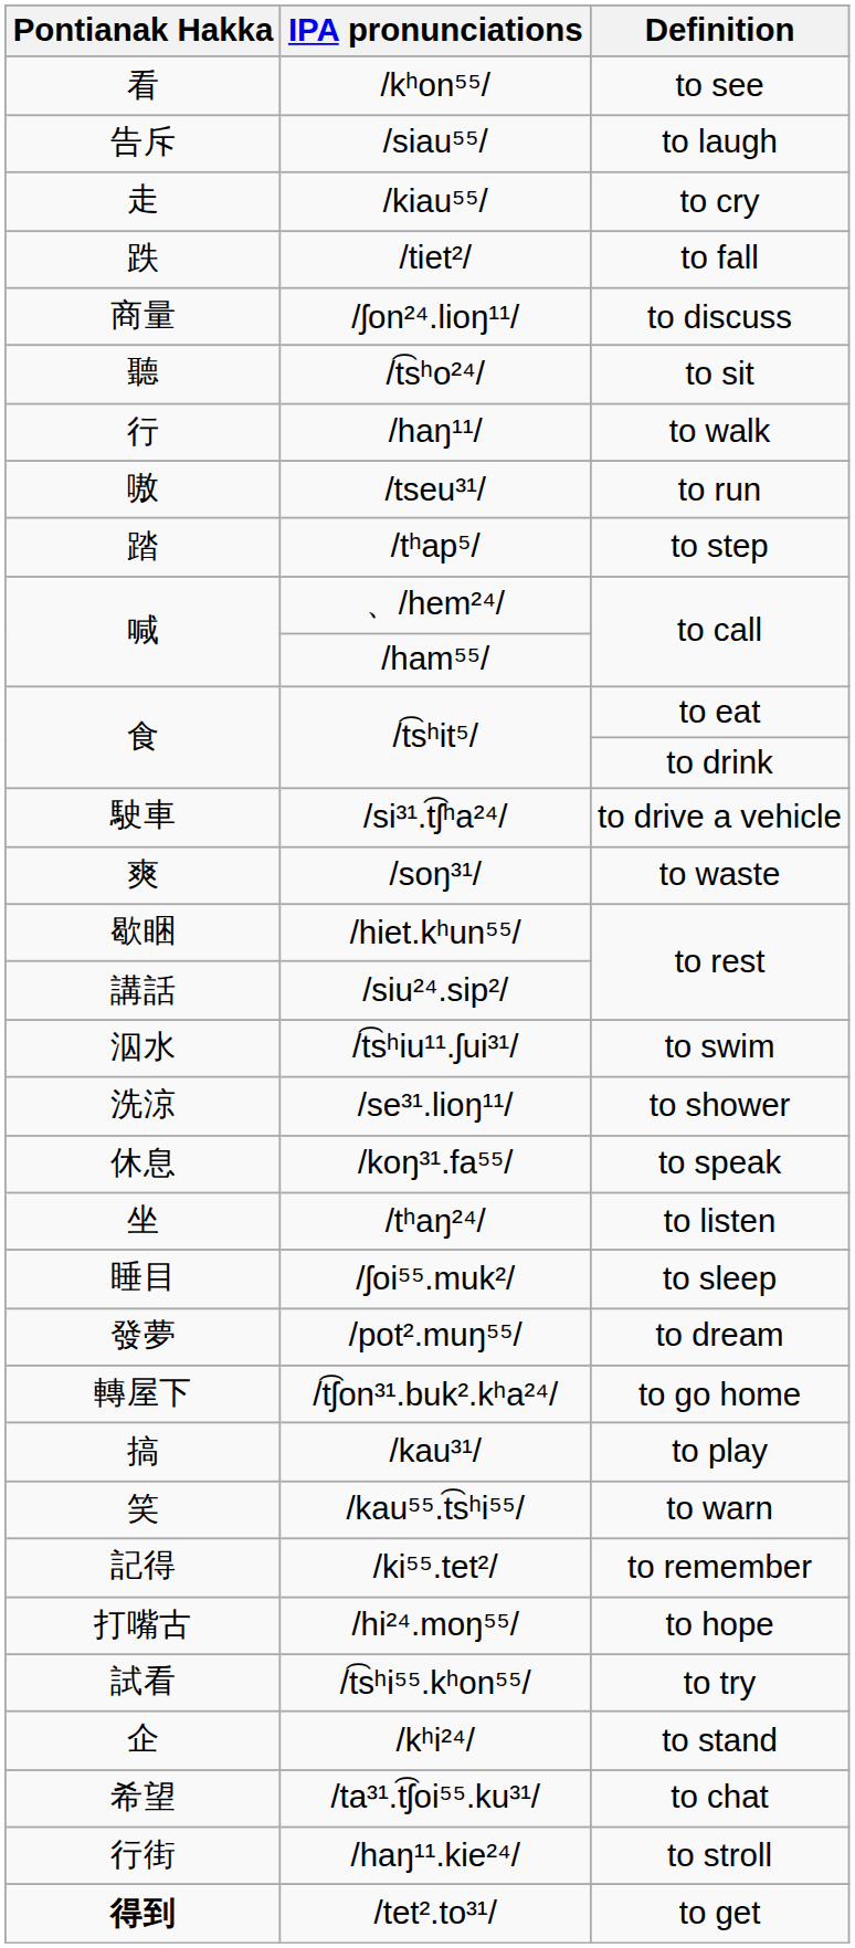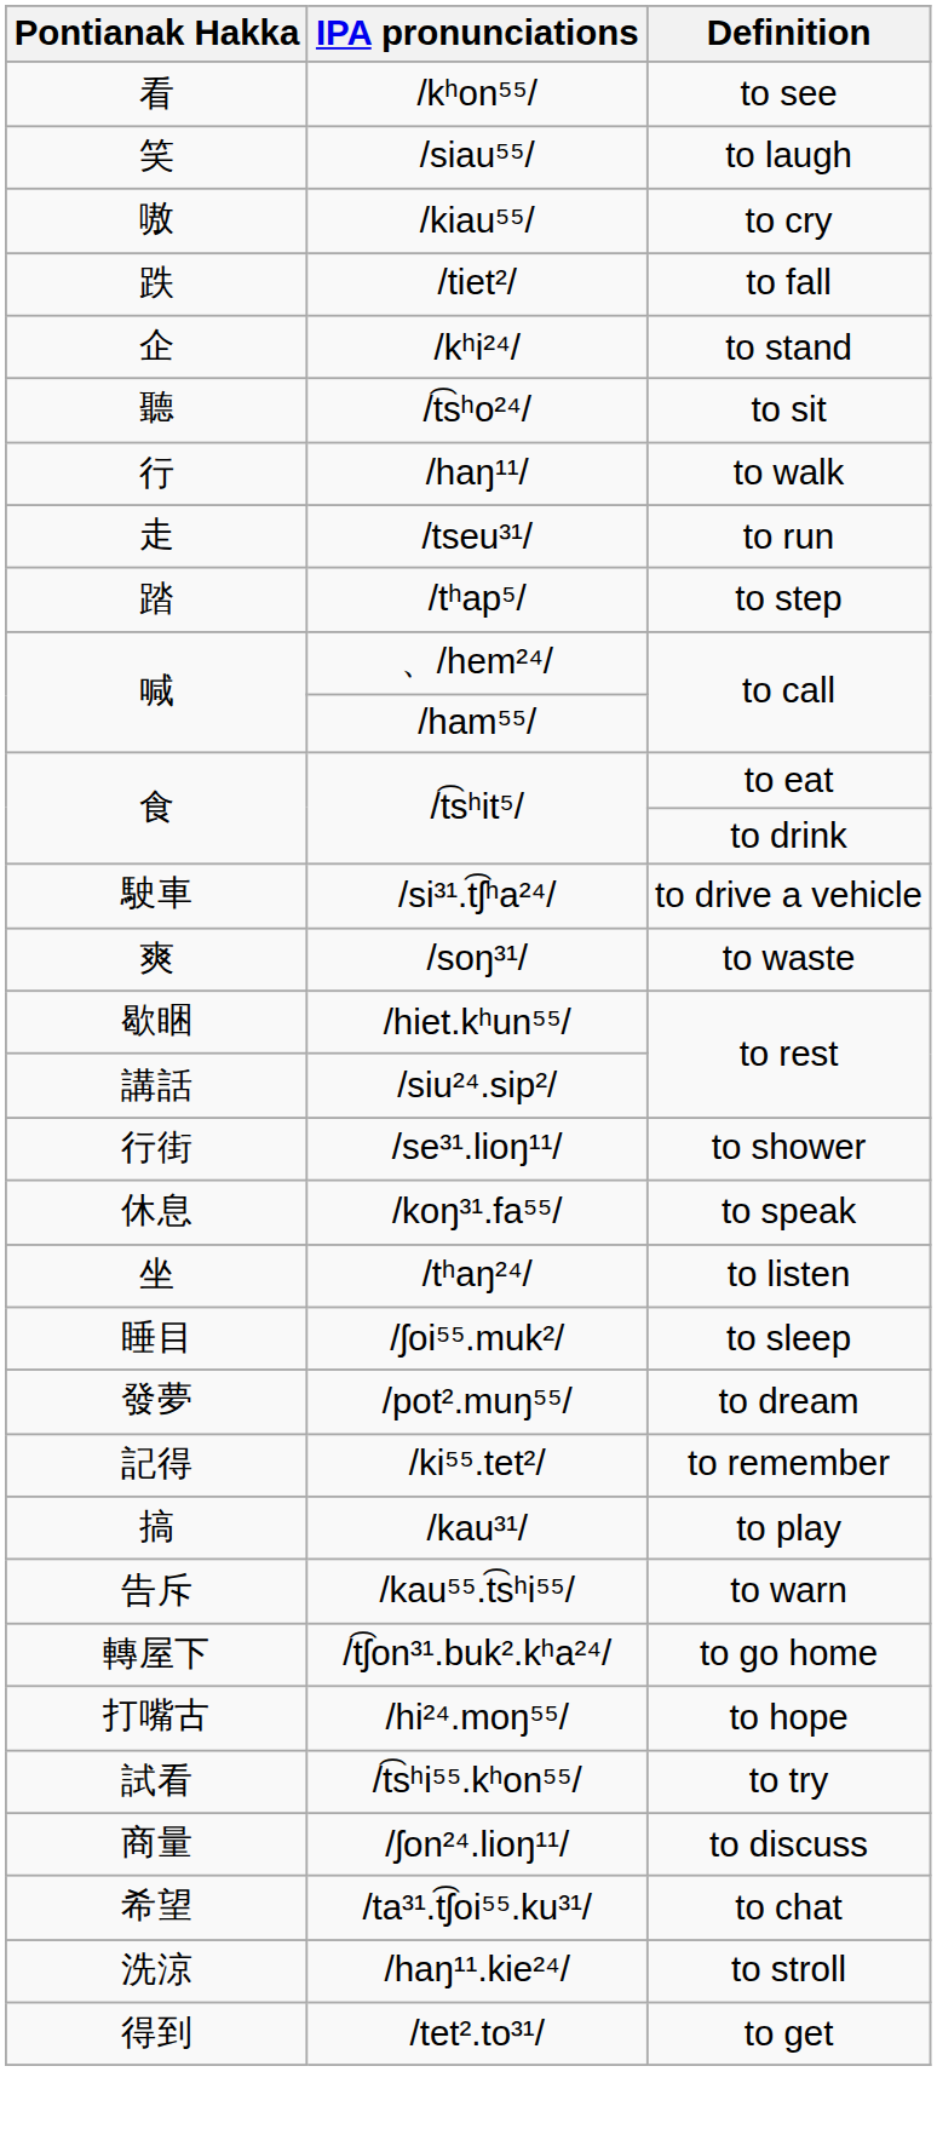 <table class="wikitable">
 <tr>
 <th>Pontianak Hakka</th>
 <th><a href='#'>IPA</a> pronunciations</th>
 <th>Definition</th>
 </tr>
 <tr align="center">
 <td>看</td>
 <td>/kʰon⁵⁵/</td>
 <td>to see</td>
 </tr>
 <tr align="center">
-<td>告斥</td>
+<td>笑</td>
 <td>/siau⁵⁵/</td>
 <td>to laugh</td>
 </tr>
 <tr align="center">
-<td>走</td>
+<td>嗷</td>
 <td>/kiau⁵⁵/</td>
 <td>to cry</td>
 </tr>
 <tr align="center">
 <td>跌</td>
 <td>/tiet²/</td>
 <td>to fall</td>
 </tr>
 <tr align="center">
-<td>商量</td>
-<td>/ʃon²⁴.lioŋ¹¹/</td>
-<td>to discuss</td>
+<td>企</td>
+<td>/kʰi²⁴/</td>
+<td>to stand</td>
 </tr>
 <tr align="center">
 <td>聽</td>
 <td>/t͡sʰo²⁴/</td>
 <td>to sit</td>
 </tr>
 <tr align="center">
 <td>行</td>
 <td>/haŋ¹¹/</td>
 <td>to walk</td>
 </tr>
 <tr align="center">
-<td>嗷</td>
+<td>走</td>
 <td>/tseu³¹/</td>
 <td>to run</td>
 </tr>
 <tr align="center">
 <td>踏</td>
 <td>/tʰap⁵/</td>
 <td>to step</td>
 </tr>
 <tr align="center">
 <td rowspan="2">喊</td>
 <td>、/hem²⁴/</td>
 <td rowspan="2">to call</td>
 </tr>
 <tr align="center">
 <td>/ham⁵⁵/</td>
 </tr>
 <tr align="center">
 <td rowspan="2">食</td>
 <td rowspan="2">/t͡sʰit⁵/</td>
 <td>to eat</td>
 </tr>
 <tr align="center">
 <td>to drink</td>
 </tr>
 <tr align="center">
 <td>駛車</td>
 <td>/si³¹.t͡ʃʰa²⁴/</td>
 <td>to drive a vehicle</td>
 </tr>
 <tr align="center">
 <td>爽</td>
 <td>/soŋ³¹/</td>
 <td>to waste</td>
 </tr>
 <tr align="center">
 <td>歇睏</td>
 <td>/hiet.kʰun⁵⁵/</td>
 <td rowspan="2">to rest</td>
 </tr>
 <tr align="center">
 <td>講話</td>
 <td>/siu²⁴.sip²/</td>
 </tr>
 <tr align="center">
-<td>泅水</td>
-<td>/t͡sʰiu¹¹.ʃui³¹/</td>
-<td>to swim</td>
-</tr>
-<tr align="center">
-<td>洗涼</td>
+<td>行街</td>
 <td>/se³¹.lioŋ¹¹/</td>
 <td>to shower</td>
 </tr>
 <tr align="center">
 <td>休息</td>
 <td>/koŋ³¹.fa⁵⁵/</td>
 <td>to speak</td>
 </tr>
 <tr align="center">
 <td>坐</td>
 <td>/tʰaŋ²⁴/</td>
 <td>to listen</td>
 </tr>
 <tr align="center">
 <td>睡目</td>
 <td>/ʃoi⁵⁵.muk²/</td>
 <td>to sleep</td>
 </tr>
 <tr align="center">
 <td>發夢</td>
 <td>/pot².muŋ⁵⁵/</td>
 <td>to dream</td>
 </tr>
 <tr align="center">
-<td>轉屋下</td>
-<td>/t͡ʃon³¹.buk².kʰa²⁴/</td>
-<td>to go home</td>
+<td>記得</td>
+<td>/ki⁵⁵.tet²/</td>
+<td>to remember</td>
 </tr>
 <tr align="center">
 <td>搞</td>
 <td>/kau³¹/</td>
 <td>to play</td>
 </tr>
 <tr align="center">
-<td>笑</td>
+<td>告斥</td>
 <td>/kau⁵⁵.t͡sʰi⁵⁵/</td>
 <td>to warn</td>
 </tr>
 <tr align="center">
-<td>記得</td>
-<td>/ki⁵⁵.tet²/</td>
-<td>to remember</td>
+<td>轉屋下</td>
+<td>/t͡ʃon³¹.buk².kʰa²⁴/</td>
+<td>to go home</td>
 </tr>
 <tr align="center">
 <td>打嘴古</td>
 <td>/hi²⁴.moŋ⁵⁵/</td>
 <td>to hope</td>
 </tr>
 <tr align="center">
 <td>試看</td>
 <td>/t͡sʰi⁵⁵.kʰon⁵⁵/</td>
 <td>to try</td>
 </tr>
 <tr align="center">
-<td>企</td>
-<td>/kʰi²⁴/</td>
-<td>to stand</td>
+<td>商量</td>
+<td>/ʃon²⁴.lioŋ¹¹/</td>
+<td>to discuss</td>
 </tr>
 <tr align="center">
 <td>希望</td>
 <td>/ta³¹.t͡ʃoi⁵⁵.ku³¹/</td>
 <td>to chat</td>
 </tr>
 <tr align="center">
-<td>行街</td>
+<td>洗涼</td>
 <td>/haŋ¹¹.kie²⁴/</td>
 <td>to stroll</td>
 </tr>
 <tr align="center">
-<td><strong>得到</strong></td>
+<td>得到</td>
 <td>/tet².to³¹/</td>
 <td>to get</td>
 </tr>
 </table>
